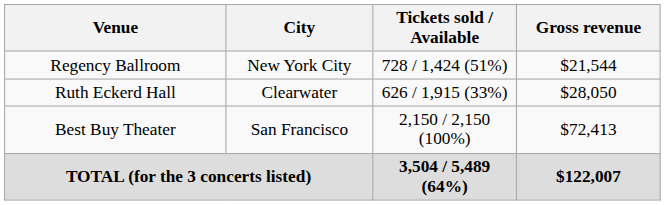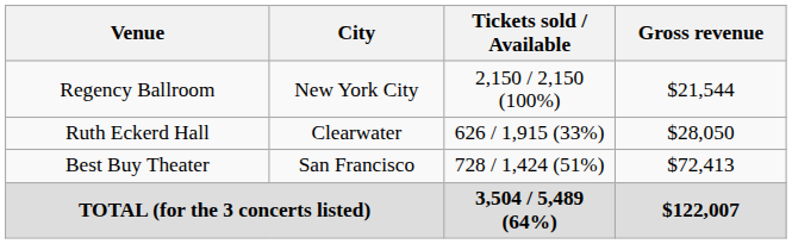 <table class="wikitable" style="text-align:center">
 <tr>
 <th style="width:250px;">Venue</th>
 <th style="width:150px;">City</th>
 <th style="width:150px;">Tickets sold / Available</th>
 <th style="width:150px;">Gross revenue</th>
 </tr>
 <tr>
 <td>Regency Ballroom</td>
 <td>New York City</td>
-<td>728 / 1,424 (51%)</td>
+<td>2,150 / 2,150 (100%)</td>
 <td>$21,544</td>
 </tr>
 <tr>
 <td>Ruth Eckerd Hall</td>
 <td>Clearwater</td>
 <td>626 / 1,915 (33%)</td>
 <td>$28,050</td>
 </tr>
 <tr>
 <td>Best Buy Theater</td>
 <td>San Francisco</td>
-<td>2,150 / 2,150 (100%)</td>
+<td>728 / 1,424 (51%)</td>
 <td>$72,413</td>
 </tr>
 <tr style="background:#ddd;">
 <td colspan="2"><strong>TOTAL (for the 3 concerts listed)</strong></td>
 <td><strong>3,504 / 5,489 (64%)</strong></td>
 <td><strong>$122,007</strong></td>
 </tr>
 </table>
